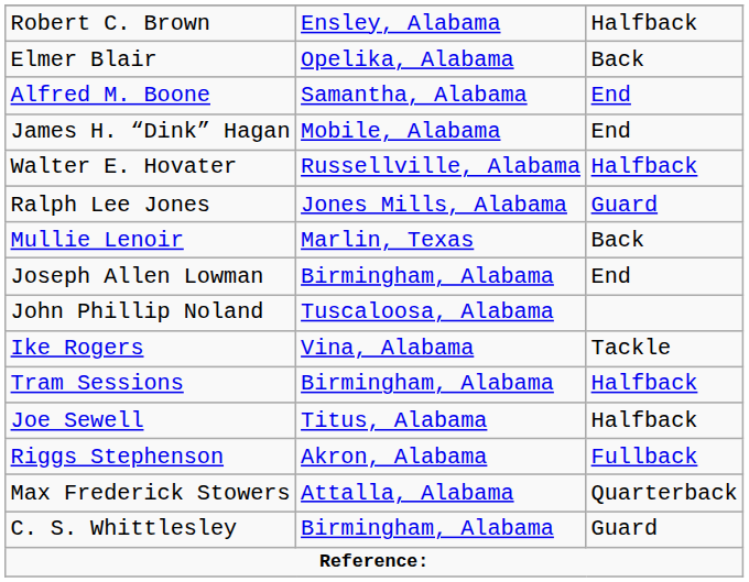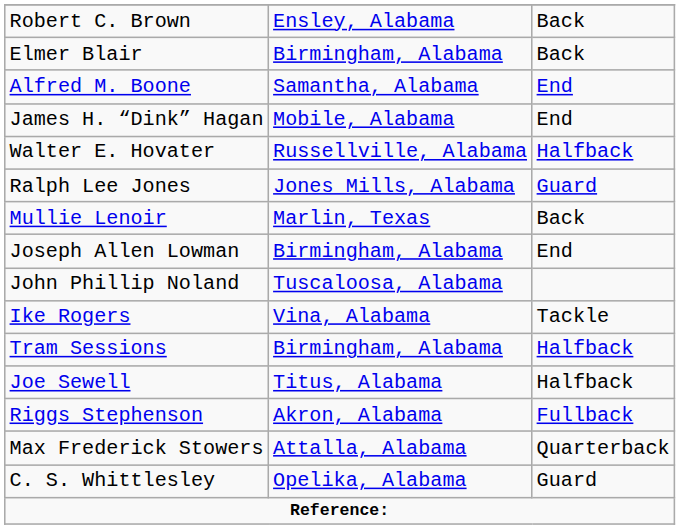 <table class="wikitable">
 <tr>
 </tr>
 <tr>
 <td>Robert C. Brown</td>
 <td><a href='#'>Ensley, Alabama</a></td>
-<td>Halfback</td>
+<td>Back</td>
 </tr>
 <tr>
 <td>Elmer Blair</td>
-<td><a href='#'>Opelika, Alabama</a></td>
+<td><a href='#'>Birmingham, Alabama</a></td>
 <td>Back</td>
 </tr>
 <tr>
 <td><a href='#'>Alfred M. Boone</a></td>
 <td><a href='#'>Samantha, Alabama</a></td>
 <td><a href='#'>End</a></td>
 </tr>
 <tr>
 <td>James H. “Dink” Hagan</td>
 <td><a href='#'>Mobile, Alabama</a></td>
 <td>End</td>
 </tr>
 <tr>
 <td>Walter E. Hovater</td>
 <td><a href='#'>Russellville, Alabama</a></td>
 <td><a href='#'>Halfback</a></td>
 </tr>
 <tr>
 <td>Ralph Lee Jones</td>
 <td><a href='#'>Jones Mills, Alabama</a></td>
 <td><a href='#'>Guard</a></td>
 </tr>
 <tr>
 <td><a href='#'>Mullie Lenoir</a></td>
 <td><a href='#'>Marlin, Texas</a></td>
 <td>Back</td>
 </tr>
 <tr>
 <td>Joseph Allen Lowman</td>
 <td><a href='#'>Birmingham, Alabama</a></td>
 <td>End</td>
 </tr>
 <tr>
 <td>John Phillip Noland</td>
 <td><a href='#'>Tuscaloosa, Alabama</a></td>
 <td></td>
 </tr>
 <tr>
 <td><a href='#'>Ike Rogers</a></td>
 <td><a href='#'>Vina, Alabama</a></td>
 <td>Tackle</td>
 </tr>
 <tr>
 <td><a href='#'>Tram Sessions</a></td>
 <td><a href='#'>Birmingham, Alabama</a></td>
 <td><a href='#'>Halfback</a></td>
 </tr>
 <tr>
 <td><a href='#'>Joe Sewell</a></td>
 <td><a href='#'>Titus, Alabama</a></td>
 <td>Halfback</td>
 </tr>
 <tr>
 <td><a href='#'>Riggs Stephenson</a></td>
 <td><a href='#'>Akron, Alabama</a></td>
 <td><a href='#'>Fullback</a></td>
 </tr>
 <tr>
 <td>Max Frederick Stowers</td>
 <td><a href='#'>Attalla, Alabama</a></td>
 <td>Quarterback</td>
 </tr>
 <tr>
 <td>C. S. Whittlesley</td>
-<td><a href='#'>Birmingham, Alabama</a></td>
+<td><a href='#'>Opelika, Alabama</a></td>
 <td>Guard</td>
 </tr>
 <tr>
 <td colspan="3" style="font-size: 8pt" align="center"><strong>Reference:</strong></td>
 </tr>
 </table>
